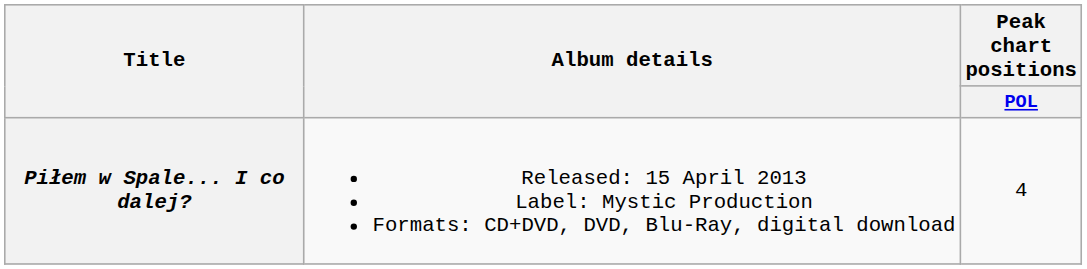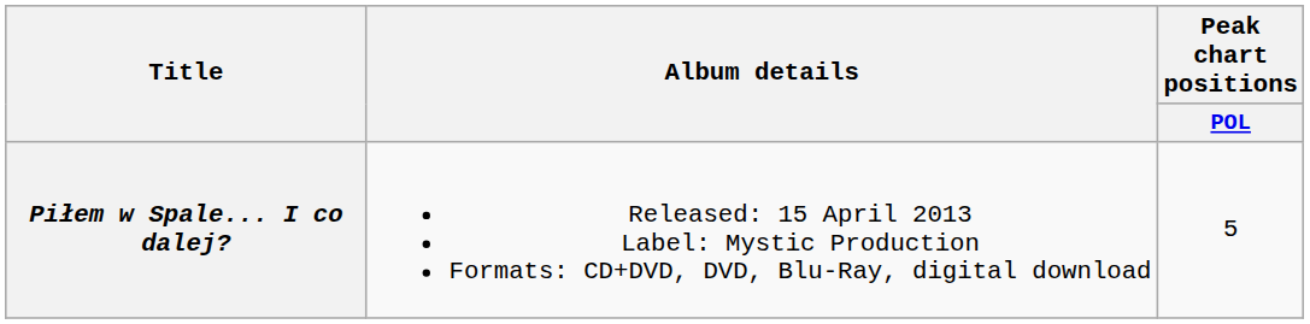 <table class="wikitable plainrowheaders" style="text-align:center;" border="1">
 <tr>
 <th scope="col" rowspan="2" style="width:14em;">Title</th>
 <th scope="col" rowspan="2">Album details</th>
 <th scope="col" colspan="1">Peak chart positions</th>
 </tr>
 <tr>
 <th scope="col" style="width:3em;font-size:90%;"><a href='#'>POL</a><br></th>
 </tr>
 <tr>
 <th scope="row"><em>Piłem w Spale... I co dalej?</em></th>
 <td><br><ul><li>Released: 15 April 2013</li><li>Label: Mystic Production</li><li>Formats: CD+DVD, DVD, Blu-Ray, digital download</li></ul></td>
-<td>4</td>
+<td>5</td>
 </tr>
 </table>
